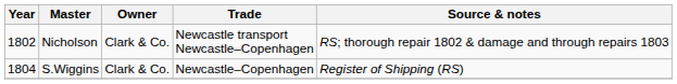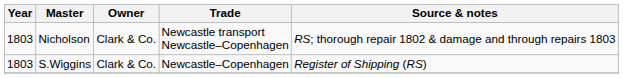 <table class=" wikitable">
 <tr>
 <th>Year</th>
 <th>Master</th>
 <th>Owner</th>
 <th>Trade</th>
 <th>Source & notes</th>
 </tr>
 <tr>
-<td>1802</td>
+<td>1803</td>
 <td>Nicholson</td>
 <td>Clark & Co.</td>
 <td>Newcastle transport<br>Newcastle–Copenhagen</td>
 <td><em>RS</em>; thorough repair 1802 & damage and through repairs 1803</td>
 </tr>
 <tr>
-<td>1804</td>
+<td>1803</td>
 <td>S.Wiggins</td>
 <td>Clark & Co.</td>
 <td>Newcastle–Copenhagen</td>
 <td><em>Register of Shipping</em> (<em>RS</em>)</td>
 </tr>
 <tr>
 </tr>
 </table>
